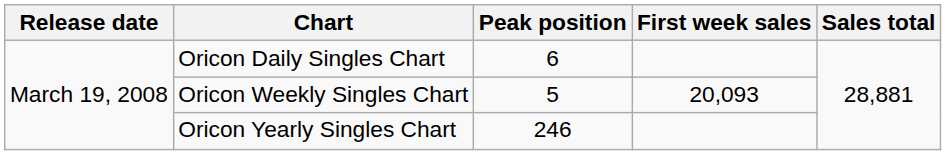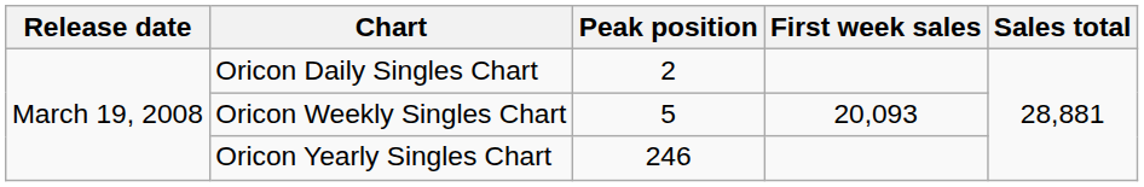 <table class="wikitable">
 <tr>
 <th>Release date</th>
 <th>Chart</th>
 <th>Peak position</th>
 <th>First week sales</th>
 <th>Sales total</th>
 </tr>
 <tr>
 <td rowspan="3">March 19, 2008</td>
 <td>Oricon Daily Singles Chart</td>
-<td align="center">6</td>
+<td align="center">2</td>
 <td></td>
 <td align="center" rowspan="3">28,881</td>
 </tr>
 <tr>
 <td>Oricon Weekly Singles Chart</td>
 <td align="center">5</td>
 <td align="center">20,093</td>
 </tr>
 <tr>
 <td>Oricon Yearly Singles Chart</td>
 <td align="center">246</td>
 <td></td>
 </tr>
 </table>
